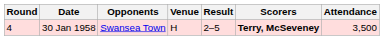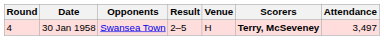 <table class="wikitable">
 <tr>
 <th>Round</th>
 <th>Date</th>
 <th>Opponents</th>
+<th>Result</th>
 <th>Venue</th>
-<th>Result</th>
 <th>Scorers</th>
 <th>Attendance</th>
 </tr>
 <tr bgcolor="#ffdddd">
 <td>4</td>
 <td>30 Jan 1958</td>
 <td><a href='#'>Swansea Town</a></td>
+<td>2–5</td>
 <td>H</td>
-<td>2–5</td>
 <td><strong>Terry, McSeveney</strong></td>
-<td align="right">3,500</td>
+<td align="right">3,497</td>
 </tr>
 </table>
